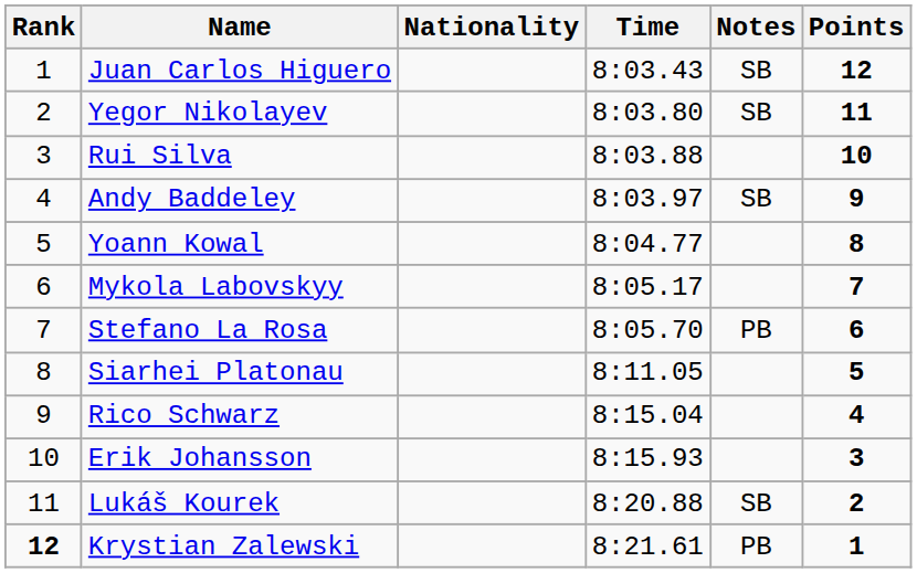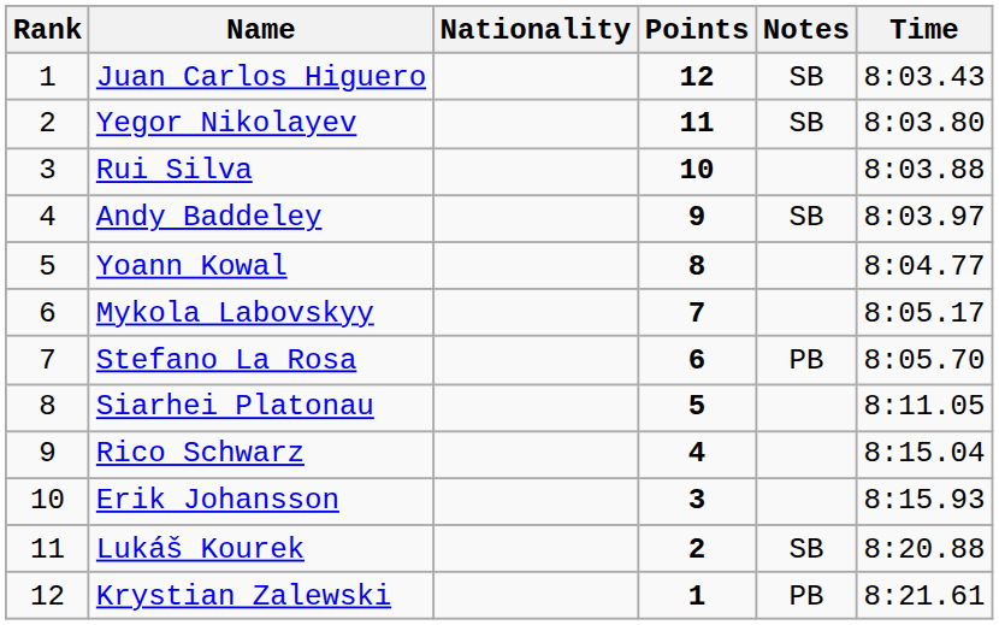 <table class="wikitable sortable" style="text-align:center">
 <tr>
 <th>Rank</th>
 <th>Name</th>
 <th>Nationality</th>
+<th>Points</th>
+<th>Notes</th>
 <th>Time</th>
-<th>Notes</th>
-<th>Points</th>
 </tr>
 <tr>
 <td>1</td>
 <td align=left><a href='#'>Juan Carlos Higuero</a></td>
 <td align=left></td>
+<td><strong>12</strong></td>
+<td>SB</td>
 <td>8:03.43</td>
-<td>SB</td>
-<td><strong>12</strong></td>
 </tr>
 <tr>
 <td>2</td>
 <td align=left><a href='#'>Yegor Nikolayev</a></td>
 <td align=left></td>
+<td><strong>11</strong></td>
+<td>SB</td>
 <td>8:03.80</td>
-<td>SB</td>
-<td><strong>11</strong></td>
 </tr>
 <tr>
 <td>3</td>
 <td align=left><a href='#'>Rui Silva</a></td>
 <td align=left></td>
+<td><strong>10</strong></td>
+<td></td>
 <td>8:03.88</td>
-<td></td>
-<td><strong>10</strong></td>
 </tr>
 <tr>
 <td>4</td>
 <td align=left><a href='#'>Andy Baddeley</a></td>
 <td align=left></td>
+<td><strong>9</strong></td>
+<td>SB</td>
 <td>8:03.97</td>
-<td>SB</td>
-<td><strong>9</strong></td>
 </tr>
 <tr>
 <td>5</td>
 <td align=left><a href='#'>Yoann Kowal</a></td>
 <td align=left></td>
+<td><strong>8</strong></td>
+<td></td>
 <td>8:04.77</td>
-<td></td>
-<td><strong>8</strong></td>
 </tr>
 <tr>
 <td>6</td>
 <td align=left><a href='#'>Mykola Labovskyy</a></td>
 <td align=left></td>
+<td><strong>7</strong></td>
+<td></td>
 <td>8:05.17</td>
-<td></td>
-<td><strong>7</strong></td>
 </tr>
 <tr>
 <td>7</td>
 <td align=left><a href='#'>Stefano La Rosa</a></td>
 <td align=left></td>
+<td><strong>6</strong></td>
+<td>PB</td>
 <td>8:05.70</td>
-<td>PB</td>
-<td><strong>6</strong></td>
 </tr>
 <tr>
 <td>8</td>
 <td align=left><a href='#'>Siarhei Platonau</a></td>
 <td align=left></td>
+<td><strong>5</strong></td>
+<td></td>
 <td>8:11.05</td>
-<td></td>
-<td><strong>5</strong></td>
 </tr>
 <tr>
 <td>9</td>
 <td align=left><a href='#'>Rico Schwarz</a></td>
 <td align=left></td>
+<td><strong>4</strong></td>
+<td></td>
 <td>8:15.04</td>
-<td></td>
-<td><strong>4</strong></td>
 </tr>
 <tr>
 <td>10</td>
 <td align=left><a href='#'>Erik Johansson</a></td>
 <td align=left></td>
+<td><strong>3</strong></td>
+<td></td>
 <td>8:15.93</td>
-<td></td>
-<td><strong>3</strong></td>
 </tr>
 <tr>
 <td>11</td>
 <td align=left><a href='#'>Lukáš Kourek</a></td>
 <td align=left></td>
+<td><strong>2</strong></td>
+<td>SB</td>
 <td>8:20.88</td>
-<td>SB</td>
-<td><strong>2</strong></td>
 </tr>
 <tr>
-<td><strong>12</strong></td>
+<td>12</td>
 <td align=left><a href='#'>Krystian Zalewski</a></td>
 <td align=left></td>
+<td><strong>1</strong></td>
+<td>PB</td>
 <td>8:21.61</td>
-<td>PB</td>
-<td><strong>1</strong></td>
 </tr>
 </table>
